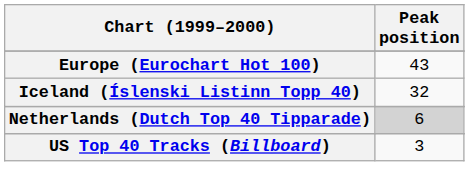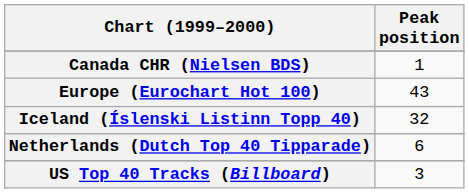 <table class="wikitable sortable plainrowheaders" style="text-align:center">
 <tr>
 <th>Chart (1999–2000)</th>
 <th>Peak<br>position</th>
 </tr>
 <tr>
 </tr>
 <tr>
 </tr>
 <tr>
+</tr>
+<tr>
+<th scope="row">Canada CHR (<a href='#'>Nielsen BDS</a>)</th>
+<td>1</td>
 </tr>
 <tr>
 <th scope="row">Europe (<a href='#'>Eurochart Hot 100</a>)</th>
 <td>43</td>
 </tr>
 <tr>
 <th scope="row">Iceland (<a href='#'>Íslenski Listinn Topp 40</a>)</th>
 <td>32</td>
 </tr>
 <tr>
 </tr>
 <tr>
 <th scope="row">Netherlands (<a href='#'>Dutch Top 40 Tipparade</a>)</th>
-<td style="background: lightgrey;">6</td>
+<td>6</td>
 </tr>
 <tr>
 </tr>
 <tr>
 </tr>
 <tr>
 </tr>
 <tr>
 </tr>
 <tr>
 </tr>
 <tr>
 </tr>
 <tr>
 </tr>
 <tr>
 </tr>
 <tr>
 </tr>
 <tr>
 <th scope="row">US <a href='#'>Top 40 Tracks</a> (<em><a href='#'>Billboard</a></em>)</th>
 <td>3</td>
 </tr>
 </table>
